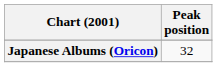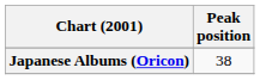 <table class="wikitable plainrowheaders sortable" style="text-align:center;">
 <tr>
 <th>Chart (2001)</th>
 <th>Peak<br>position</th>
 </tr>
 <tr>
 </tr>
 <tr>
 <th scope="row">Japanese Albums (<a href='#'>Oricon</a>)</th>
-<td align="center">32</td>
+<td align="center">38</td>
 </tr>
 <tr>
 </tr>
 <tr>
 </tr>
 <tr>
 </tr>
 <tr>
 </tr>
 </table>
